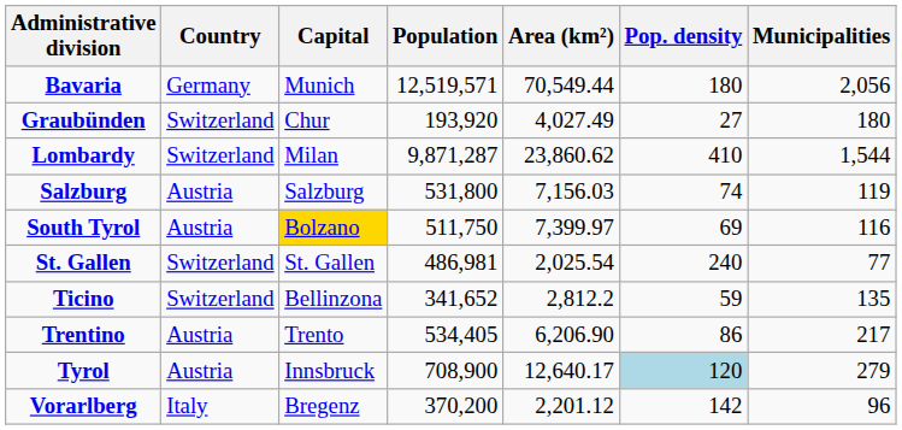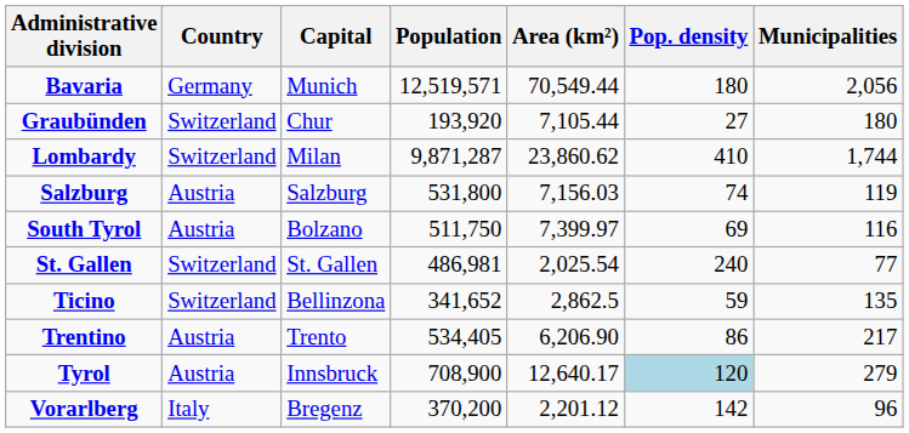 <table class="wikitable sortable" style="text-align:right;">
 <tr>
 <th style="width:30px;"><strong>Administrative division</strong></th>
 <th>Country</th>
 <th>Capital</th>
 <th>Population</th>
 <th>Area (km²)</th>
 <th><a href='#'>Pop. density</a></th>
 <th>Municipalities</th>
 </tr>
 <tr>
 <td style="text-align:center;"><strong><a href='#'>Bavaria</a></strong></td>
 <td align="left"><a href='#'>Germany</a></td>
 <td align="left"><a href='#'>Munich</a></td>
 <td>12,519,571</td>
 <td>70,549.44</td>
 <td>180</td>
 <td>2,056</td>
 </tr>
 <tr>
 <td style="text-align:center;"><strong><a href='#'>Graubünden</a></strong></td>
 <td align="left"><a href='#'>Switzerland</a></td>
 <td align="left"><a href='#'>Chur</a></td>
 <td>193,920</td>
-<td>4,027.49</td>
+<td>7,105.44</td>
 <td>27</td>
 <td>180</td>
 </tr>
 <tr>
 <td style="text-align:center;"><strong><a href='#'>Lombardy</a></strong></td>
 <td align="left"><a href='#'>Switzerland</a></td>
 <td align="left"><a href='#'>Milan</a></td>
 <td>9,871,287</td>
 <td>23,860.62</td>
 <td>410</td>
-<td>1,544</td>
+<td>1,744</td>
 </tr>
 <tr>
 <td style="text-align:center;"><strong><a href='#'>Salzburg</a></strong></td>
 <td align="left"><a href='#'>Austria</a></td>
 <td align="left"><a href='#'>Salzburg</a></td>
 <td>531,800</td>
 <td>7,156.03</td>
 <td>74</td>
 <td>119</td>
 </tr>
 <tr>
 <td style="text-align:center;"><strong><a href='#'>South Tyrol</a></strong></td>
 <td align="left"><a href='#'>Austria</a></td>
-<td align="left" style="background: gold;"><a href='#'>Bolzano</a></td>
+<td align="left"><a href='#'>Bolzano</a></td>
 <td>511,750</td>
 <td>7,399.97</td>
 <td>69</td>
 <td>116</td>
 </tr>
 <tr>
 <td style="text-align:center;"><strong><a href='#'>St. Gallen</a></strong></td>
 <td align="left"><a href='#'>Switzerland</a></td>
 <td align="left"><a href='#'>St. Gallen</a></td>
 <td>486,981</td>
 <td>2,025.54</td>
 <td>240</td>
 <td>77</td>
 </tr>
 <tr>
 <td style="text-align:center;"><strong><a href='#'>Ticino</a></strong></td>
 <td align="left"><a href='#'>Switzerland</a></td>
 <td align="left"><a href='#'>Bellinzona</a></td>
 <td>341,652</td>
-<td>2,812.2</td>
+<td>2,862.5</td>
 <td>59</td>
 <td>135</td>
 </tr>
 <tr>
 <td style="text-align:center;"><strong><a href='#'>Trentino</a></strong></td>
 <td align="left"><a href='#'>Austria</a></td>
 <td align="left"><a href='#'>Trento</a></td>
 <td>534,405</td>
 <td>6,206.90</td>
 <td>86</td>
 <td>217</td>
 </tr>
 <tr>
 <td style="text-align:center;"><strong><a href='#'>Tyrol</a></strong></td>
 <td align="left"><a href='#'>Austria</a></td>
 <td align="left"><a href='#'>Innsbruck</a></td>
 <td>708,900</td>
 <td>12,640.17</td>
 <td style="background: lightblue;">120</td>
 <td>279</td>
 </tr>
 <tr>
 <td style="text-align:center;"><strong><a href='#'>Vorarlberg</a></strong></td>
 <td align="left"><a href='#'>Italy</a></td>
 <td align="left"><a href='#'>Bregenz</a></td>
 <td>370,200</td>
 <td>2,201.12</td>
 <td>142</td>
 <td>96</td>
 </tr>
 </table>
